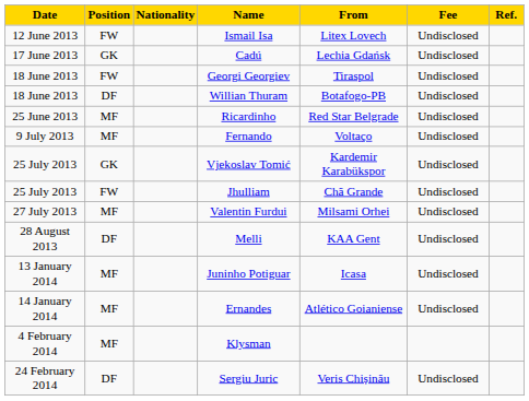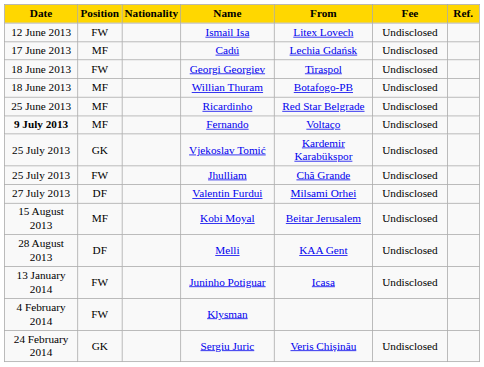 <table class="wikitable"  style="text-align:center; font-size:90%; ">
 <tr>
 <th style="background:gold; color:black; width:150px;">Date</th>
 <th style="background:gold; color:black; width:50px;">Position</th>
 <th style="background:gold; color:black; width:50px;">Nationality</th>
 <th style="background:gold; color:black; width:200px;">Name</th>
 <th style="background:gold; color:black; width:200px;">From</th>
 <th style="background:gold; color:black; width:120px;">Fee</th>
 <th style="background:gold; color:black; width:50px;">Ref.</th>
 </tr>
 <tr>
 <td>12 June 2013</td>
 <td>FW</td>
 <td></td>
 <td><a href='#'>Ismail Isa</a></td>
 <td><a href='#'>Litex Lovech</a></td>
 <td>Undisclosed</td>
 <td></td>
 </tr>
 <tr>
 <td>17 June 2013</td>
-<td>GK</td>
+<td>MF</td>
 <td></td>
 <td><a href='#'>Cadú</a></td>
 <td><a href='#'>Lechia Gdańsk</a></td>
 <td>Undisclosed</td>
 <td></td>
 </tr>
 <tr>
 <td>18 June 2013</td>
 <td>FW</td>
 <td></td>
 <td><a href='#'>Georgi Georgiev</a></td>
 <td><a href='#'>Tiraspol</a></td>
 <td>Undisclosed</td>
 <td></td>
 </tr>
 <tr>
 <td>18 June 2013</td>
-<td>DF</td>
+<td>MF</td>
 <td></td>
 <td><a href='#'>Willian Thuram</a></td>
 <td><a href='#'>Botafogo-PB</a></td>
 <td>Undisclosed</td>
 <td></td>
 </tr>
 <tr>
 <td>25 June 2013</td>
 <td>MF</td>
 <td></td>
 <td><a href='#'>Ricardinho</a></td>
 <td><a href='#'>Red Star Belgrade</a></td>
 <td>Undisclosed</td>
 <td></td>
 </tr>
 <tr>
-<td>9 July 2013</td>
+<td><strong>9 July 2013</strong></td>
 <td>MF</td>
 <td></td>
 <td><a href='#'>Fernando</a></td>
 <td><a href='#'>Voltaço</a></td>
 <td>Undisclosed</td>
 <td></td>
 </tr>
 <tr>
 <td>25 July 2013</td>
 <td>GK</td>
 <td></td>
 <td><a href='#'>Vjekoslav Tomić</a></td>
 <td><a href='#'>Kardemir Karabükspor</a></td>
 <td>Undisclosed</td>
 <td></td>
 </tr>
 <tr>
 <td>25 July 2013</td>
 <td>FW</td>
 <td></td>
 <td><a href='#'>Jhulliam</a></td>
 <td><a href='#'>Chã Grande</a></td>
 <td>Undisclosed</td>
 <td></td>
 </tr>
 <tr>
 <td>27 July 2013</td>
-<td>MF</td>
+<td>DF</td>
 <td></td>
 <td><a href='#'>Valentin Furdui</a></td>
 <td><a href='#'>Milsami Orhei</a></td>
+<td>Undisclosed</td>
+<td></td>
+</tr>
+<tr>
+<td>15 August 2013</td>
+<td>MF</td>
+<td></td>
+<td><a href='#'>Kobi Moyal</a></td>
+<td><a href='#'>Beitar Jerusalem</a></td>
 <td>Undisclosed</td>
 <td></td>
 </tr>
 <tr>
 <td>28 August 2013</td>
 <td>DF</td>
 <td></td>
 <td><a href='#'>Melli</a></td>
 <td><a href='#'>KAA Gent</a></td>
 <td>Undisclosed</td>
 <td></td>
 </tr>
 <tr>
 <td>13 January 2014</td>
-<td>MF</td>
+<td>FW</td>
 <td></td>
 <td><a href='#'>Juninho Potiguar</a></td>
 <td><a href='#'>Icasa</a></td>
 <td>Undisclosed</td>
 <td></td>
 </tr>
 <tr>
-<td>14 January 2014</td>
-<td>MF</td>
-<td></td>
-<td><a href='#'>Ernandes</a></td>
-<td><a href='#'>Atlético Goianiense</a></td>
-<td>Undisclosed</td>
-<td></td>
-</tr>
-<tr>
 <td>4 February 2014</td>
-<td>MF</td>
+<td>FW</td>
 <td></td>
 <td><a href='#'>Klysman</a></td>
 <td></td>
 <td></td>
 <td></td>
 </tr>
 <tr>
 <td>24 February 2014</td>
-<td>DF</td>
+<td>GK</td>
 <td></td>
 <td><a href='#'>Sergiu Juric</a></td>
 <td><a href='#'>Veris Chișinău</a></td>
 <td>Undisclosed</td>
 <td></td>
 </tr>
 </table>
